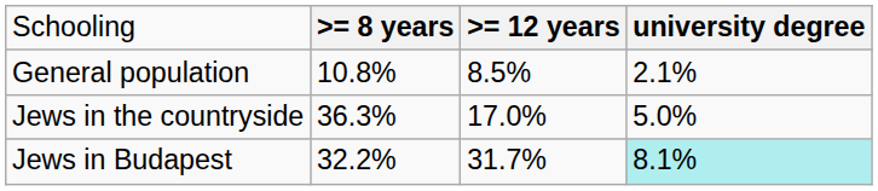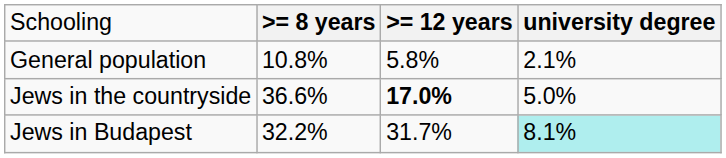 <table class="wikitable">
 <tr>
 <td>Schooling</td>
 <th>>= 8 years</th>
 <th>>= 12 years</th>
 <th>university degree</th>
 </tr>
 <tr>
 <td>General population</td>
 <td>10.8%</td>
-<td>8.5%</td>
+<td>5.8%</td>
 <td>2.1%</td>
 </tr>
 <tr>
 <td>Jews in the countryside</td>
-<td>36.3%</td>
-<td>17.0%</td>
+<td>36.6%</td>
+<td><strong>17.0%</strong></td>
 <td>5.0%</td>
 </tr>
 <tr>
 <td>Jews in Budapest</td>
 <td>32.2%</td>
 <td>31.7%</td>
 <td style="background: paleturquoise;">8.1%</td>
 </tr>
 </table>
